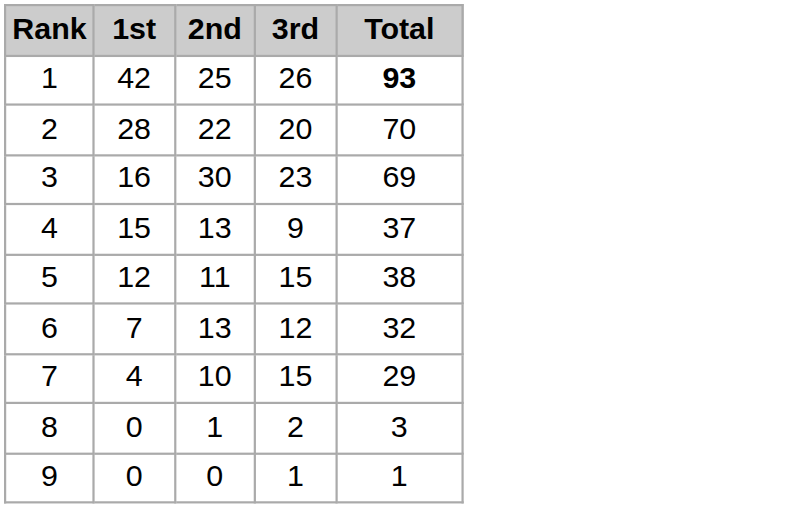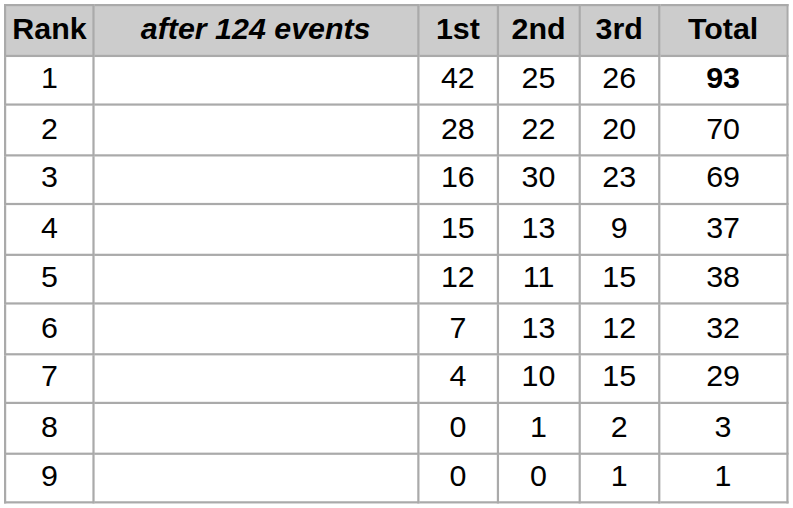 <table class="wikitable plainrowheaders" style="background:#fff; font-size:86%; line-height:16px; border:grey solid 1px; border-collapse:collapse;">
 <tr style="background:#ccc; text-align:center;">
 <th style="background:#ccc;">Rank</th>
+<th style="background:#ccc;" width="140"><em>after 124 events</em></th>
 <th style="background:#ccc;" width="30">1st</th>
 <th style="background:#ccc;" width="30">2nd</th>
 <th style="background:#ccc;" width="30">3rd</th>
 <th style="background:#ccc;" width="51">Total</th>
 </tr>
 <tr align=center>
 <td>1</td>
+<td align=left></td>
 <td>42</td>
 <td>25</td>
 <td>26</td>
 <td><strong>93</strong></td>
 </tr>
 <tr align=center>
 <td>2</td>
+<td align=left></td>
 <td>28</td>
 <td>22</td>
 <td>20</td>
 <td>70</td>
 </tr>
 <tr align=center>
 <td>3</td>
+<td align=left></td>
 <td>16</td>
 <td>30</td>
 <td>23</td>
 <td>69</td>
 </tr>
 <tr align=center>
 <td>4</td>
+<td align=left></td>
 <td>15</td>
 <td>13</td>
 <td>9</td>
 <td>37</td>
 </tr>
 <tr align=center>
 <td>5</td>
+<td align=left></td>
 <td>12</td>
 <td>11</td>
 <td>15</td>
 <td>38</td>
 </tr>
 <tr align=center>
 <td>6</td>
+<td align=left></td>
 <td>7</td>
 <td>13</td>
 <td>12</td>
 <td>32</td>
 </tr>
 <tr align=center>
 <td>7</td>
+<td align=left></td>
 <td>4</td>
 <td>10</td>
 <td>15</td>
 <td>29</td>
 </tr>
 <tr align=center>
 <td>8</td>
+<td align=left></td>
 <td>0</td>
 <td>1</td>
 <td>2</td>
 <td>3</td>
 </tr>
 <tr align=center>
 <td>9</td>
+<td align=left></td>
 <td>0</td>
 <td>0</td>
 <td>1</td>
 <td>1</td>
 </tr>
 </table>
